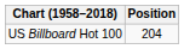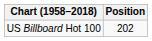 <table class="wikitable plainrowheaders">
 <tr>
 <th>Chart (1958–2018)</th>
 <th>Position</th>
 </tr>
 <tr>
 <td>US <em>Billboard</em> Hot 100</td>
-<td style="text-align:center;">204</td>
+<td style="text-align:center;">202</td>
 </tr>
 </table>
